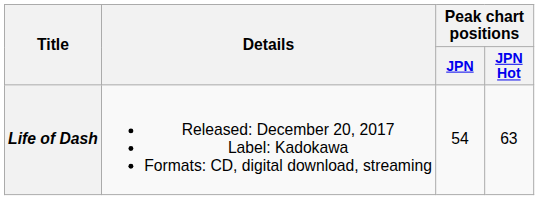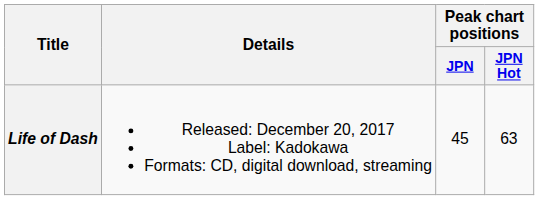 <table class="wikitable plainrowheaders" style="text-align:center;">
 <tr>
 <th scope="col" rowspan="2">Title</th>
 <th scope="col" rowspan="2">Details</th>
 <th scope="col" colspan="2">Peak chart positions</th>
 </tr>
 <tr>
 <th scope="col" style="width:3em;font-size:90%;"><a href='#'>JPN</a><br></th>
 <th scope="col" style="width:3em;font-size:90%;"><a href='#'>JPN<br>Hot</a><br></th>
 </tr>
 <tr>
 <th scope="row"><em>Life of Dash</em></th>
 <td><br><ul><li>Released: December 20, 2017</li><li>Label: Kadokawa</li><li>Formats: CD, digital download, streaming</li></ul></td>
-<td>54</td>
+<td>45</td>
 <td>63</td>
 </tr>
 </table>
